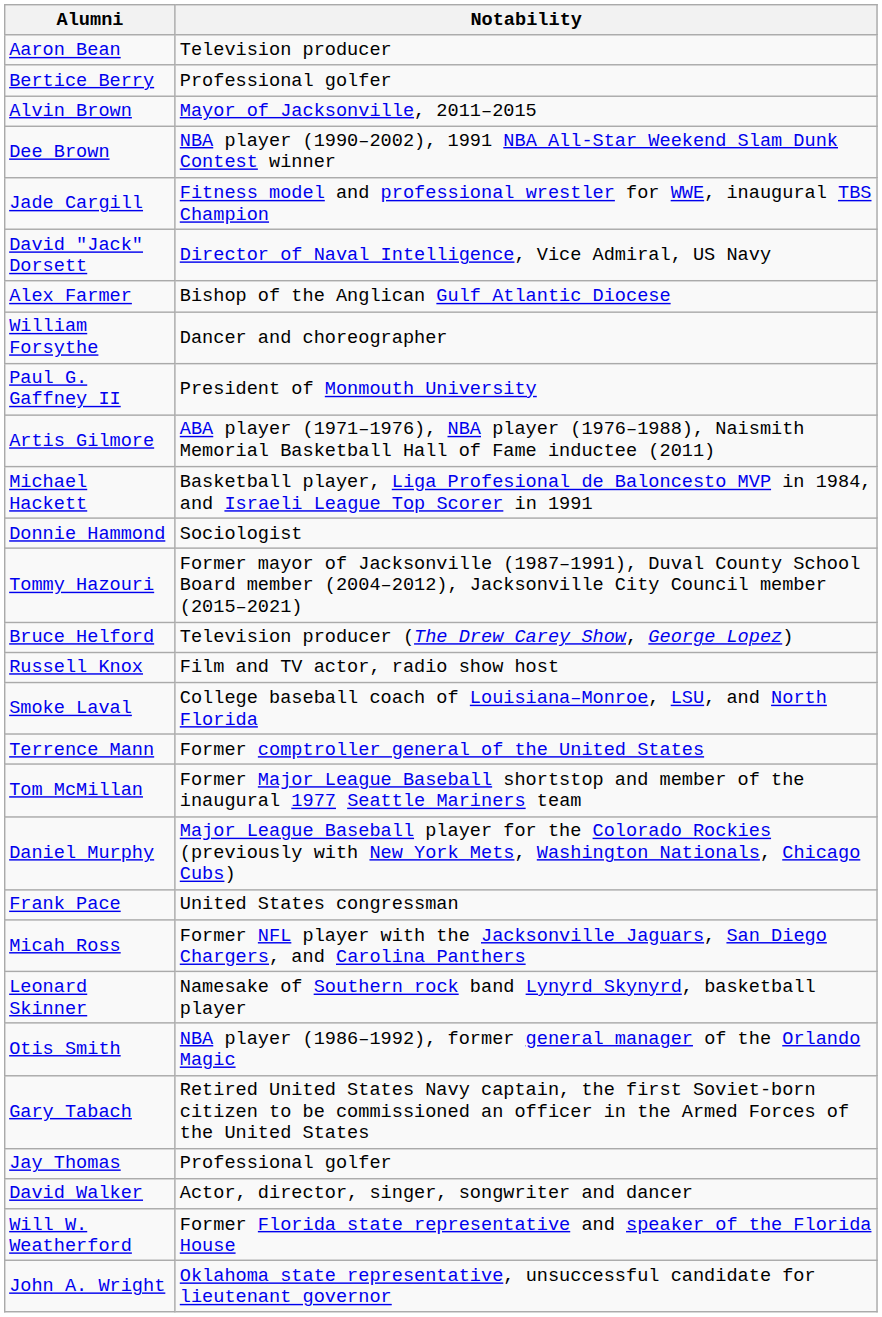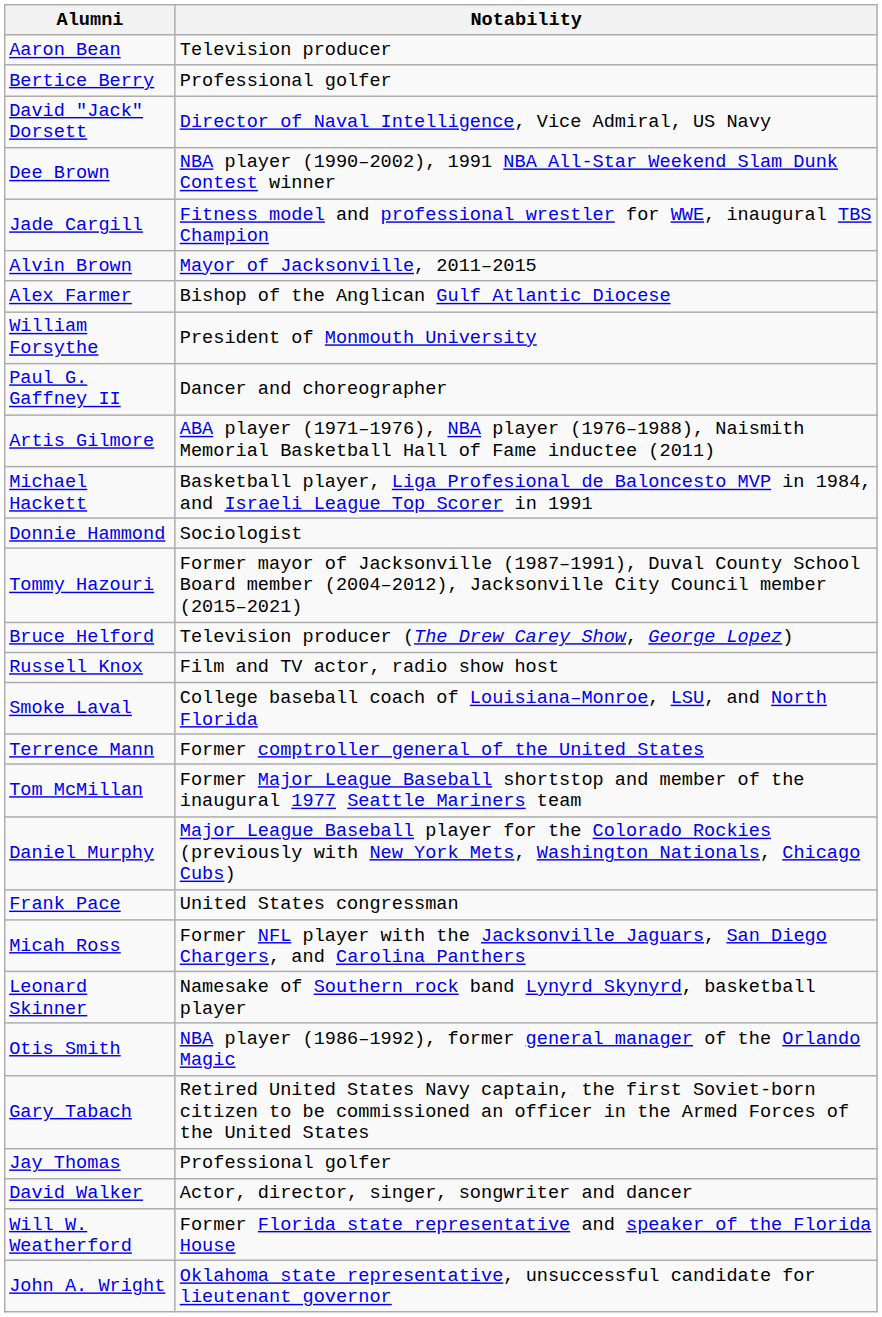 <table class="wikitable">
 <tr>
 <th>Alumni</th>
 <th>Notability</th>
 </tr>
 <tr>
 <td><a href='#'>Aaron Bean</a></td>
 <td>Television producer</td>
 </tr>
 <tr>
 <td><a href='#'>Bertice Berry</a></td>
 <td>Professional golfer</td>
 </tr>
 <tr>
-<td><a href='#'>Alvin Brown</a></td>
-<td><a href='#'>Mayor of Jacksonville</a>, 2011–2015</td>
+<td><a href='#'>David "Jack" Dorsett</a></td>
+<td><a href='#'>Director of Naval Intelligence</a>, Vice Admiral, US Navy</td>
 </tr>
 <tr>
 <td><a href='#'>Dee Brown</a></td>
 <td><a href='#'>NBA</a> player (1990–2002), 1991 <a href='#'>NBA All-Star Weekend Slam Dunk Contest</a> winner</td>
 </tr>
 <tr>
 <td><a href='#'>Jade Cargill</a></td>
 <td><a href='#'>Fitness model</a> and <a href='#'>professional wrestler</a> for <a href='#'>WWE</a>, inaugural <a href='#'>TBS Champion</a></td>
 </tr>
 <tr>
-<td><a href='#'>David "Jack" Dorsett</a></td>
-<td><a href='#'>Director of Naval Intelligence</a>, Vice Admiral, US Navy</td>
+<td><a href='#'>Alvin Brown</a></td>
+<td><a href='#'>Mayor of Jacksonville</a>, 2011–2015</td>
 </tr>
 <tr>
 <td><a href='#'>Alex Farmer</a></td>
 <td>Bishop of the Anglican <a href='#'>Gulf Atlantic Diocese</a></td>
 </tr>
 <tr>
 <td><a href='#'>William Forsythe</a></td>
-<td>Dancer and choreographer</td>
+<td>President of <a href='#'>Monmouth University</a></td>
 </tr>
 <tr>
 <td><a href='#'>Paul G. Gaffney II</a></td>
-<td>President of <a href='#'>Monmouth University</a></td>
+<td>Dancer and choreographer</td>
 </tr>
 <tr>
 <td><a href='#'>Artis Gilmore</a></td>
 <td><a href='#'>ABA</a> player (1971–1976), <a href='#'>NBA</a> player (1976–1988), Naismith Memorial Basketball Hall of Fame inductee (2011)</td>
 </tr>
 <tr>
 <td><a href='#'>Michael Hackett</a></td>
 <td>Basketball player, <a href='#'>Liga Profesional de Baloncesto MVP</a> in 1984, and <a href='#'>Israeli League Top Scorer</a> in 1991</td>
 </tr>
 <tr>
 <td><a href='#'>Donnie Hammond</a></td>
 <td>Sociologist</td>
 </tr>
 <tr>
 <td><a href='#'>Tommy Hazouri</a></td>
 <td>Former mayor of Jacksonville (1987–1991), Duval County School Board member (2004–2012), Jacksonville City Council member (2015–2021)</td>
 </tr>
 <tr>
 <td><a href='#'>Bruce Helford</a></td>
 <td>Television producer (<em><a href='#'>The Drew Carey Show</a></em>, <em><a href='#'>George Lopez</a></em>)</td>
 </tr>
 <tr>
 <td><a href='#'>Russell Knox</a></td>
 <td>Film and TV actor, radio show host</td>
 </tr>
 <tr>
 <td><a href='#'>Smoke Laval</a></td>
 <td>College baseball coach of <a href='#'>Louisiana–Monroe</a>, <a href='#'>LSU</a>, and <a href='#'>North Florida</a></td>
 </tr>
 <tr>
 <td><a href='#'>Terrence Mann</a></td>
 <td>Former <a href='#'>comptroller general of the United States</a></td>
 </tr>
 <tr>
 <td><a href='#'>Tom McMillan</a></td>
 <td>Former <a href='#'>Major League Baseball</a> shortstop and member of the inaugural <a href='#'>1977</a> <a href='#'>Seattle Mariners</a> team</td>
 </tr>
 <tr>
 <td><a href='#'>Daniel Murphy</a></td>
 <td><a href='#'>Major League Baseball</a> player for the <a href='#'>Colorado Rockies</a> (previously with <a href='#'>New York Mets</a>, <a href='#'>Washington Nationals</a>, <a href='#'>Chicago Cubs</a>)</td>
 </tr>
 <tr>
 <td><a href='#'>Frank Pace</a></td>
 <td>United States congressman</td>
 </tr>
 <tr>
 <td><a href='#'>Micah Ross</a></td>
 <td>Former <a href='#'>NFL</a> player with the <a href='#'>Jacksonville Jaguars</a>, <a href='#'>San Diego Chargers</a>, and <a href='#'>Carolina Panthers</a></td>
 </tr>
 <tr>
 <td><a href='#'>Leonard Skinner</a></td>
 <td>Namesake of <a href='#'>Southern rock</a> band <a href='#'>Lynyrd Skynyrd</a>, basketball player</td>
 </tr>
 <tr>
 <td><a href='#'>Otis Smith</a></td>
 <td><a href='#'>NBA</a> player (1986–1992), former <a href='#'>general manager</a> of the <a href='#'>Orlando Magic</a></td>
 </tr>
 <tr>
 <td><a href='#'>Gary Tabach</a></td>
 <td>Retired United States Navy captain, the first Soviet-born citizen to be commissioned an officer in the Armed Forces of the United States</td>
 </tr>
 <tr>
 <td><a href='#'>Jay Thomas</a></td>
 <td>Professional golfer</td>
 </tr>
 <tr>
 <td><a href='#'>David Walker</a></td>
 <td>Actor, director, singer, songwriter and dancer</td>
 </tr>
 <tr>
 <td><a href='#'>Will W. Weatherford</a></td>
 <td>Former <a href='#'>Florida state representative</a> and <a href='#'>speaker of the Florida House</a></td>
 </tr>
 <tr>
 <td><a href='#'>John A. Wright</a></td>
 <td><a href='#'>Oklahoma state representative</a>, unsuccessful candidate for <a href='#'>lieutenant governor</a></td>
 </tr>
 </table>
